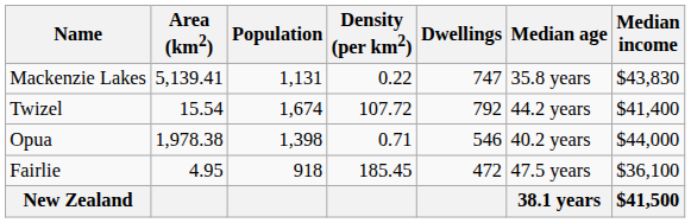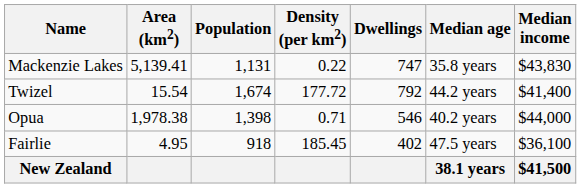 <table class="wikitable">
 <tr>
 <th>Name</th>
 <th>Area<br>(km<sup>2</sup>)</th>
 <th>Population</th>
 <th>Density<br>(per km<sup>2</sup>)</th>
 <th>Dwellings</th>
 <th>Median age</th>
 <th>Median<br>income</th>
 </tr>
 <tr>
 <td>Mackenzie Lakes</td>
 <td style="text-align:right;">5,139.41</td>
 <td style="text-align:right;">1,131</td>
 <td style="text-align:right;">0.22</td>
 <td style="text-align:right;">747</td>
 <td>35.8 years</td>
 <td>$43,830</td>
 </tr>
 <tr>
 <td>Twizel</td>
 <td style="text-align:right;">15.54</td>
 <td style="text-align:right;">1,674</td>
-<td style="text-align:right;">107.72</td>
+<td style="text-align:right;">177.72</td>
 <td style="text-align:right;">792</td>
 <td>44.2 years</td>
 <td>$41,400</td>
 </tr>
 <tr>
 <td>Opua</td>
 <td style="text-align:right;">1,978.38</td>
 <td style="text-align:right;">1,398</td>
 <td style="text-align:right;">0.71</td>
 <td style="text-align:right;">546</td>
 <td>40.2 years</td>
 <td>$44,000</td>
 </tr>
 <tr>
 <td>Fairlie</td>
 <td style="text-align:right;">4.95</td>
 <td style="text-align:right;">918</td>
 <td style="text-align:right;">185.45</td>
-<td style="text-align:right;">472</td>
+<td style="text-align:right;">402</td>
 <td>47.5 years</td>
 <td>$36,100</td>
 </tr>
 <tr>
 <th>New Zealand</th>
 <th></th>
 <th></th>
 <th></th>
 <th></th>
 <th>38.1 years</th>
 <th style="text-align:left;">$41,500</th>
 </tr>
 </table>
